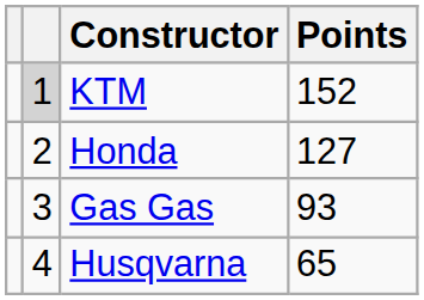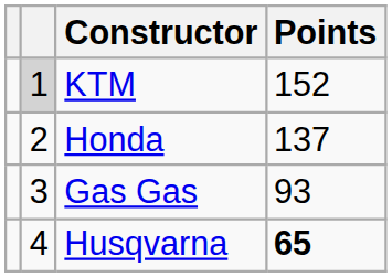 <table class="wikitable" style="font-size: 85%;">
 <tr>
 <th></th>
 <th></th>
 <th>Constructor</th>
 <th>Points</th>
 </tr>
 <tr>
 <td></td>
 <td align=center style="background: lightgrey;">1</td>
 <td> <a href='#'>KTM</a></td>
 <td align=left>152</td>
 </tr>
 <tr>
 <td></td>
 <td align=center>2</td>
 <td> <a href='#'>Honda</a></td>
-<td align=left>127</td>
+<td align=left>137</td>
 </tr>
 <tr>
 <td></td>
 <td align=center>3</td>
 <td> <a href='#'>Gas Gas</a></td>
 <td align=left>93</td>
 </tr>
 <tr>
 <td></td>
 <td align=center>4</td>
 <td> <a href='#'>Husqvarna</a></td>
-<td align=left>65</td>
+<td align=left><strong>65</strong></td>
 </tr>
 </table>
